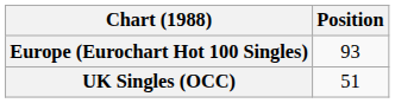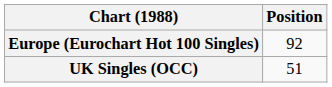 <table class="wikitable plainrowheaders" style="text-align:center">
 <tr>
 <th scope="col">Chart (1988)</th>
 <th scope="col">Position</th>
 </tr>
 <tr>
 <th scope="row">Europe (Eurochart Hot 100 Singles)</th>
-<td>93</td>
+<td>92</td>
 </tr>
 <tr>
 <th scope="row">UK Singles (OCC)</th>
 <td>51</td>
 </tr>
 </table>
